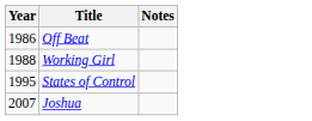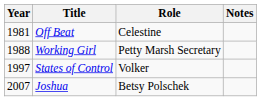 <table class="wikitable sortable">
 <tr>
 <th>Year</th>
 <th>Title</th>
+<th>Role</th>
 <th>Notes</th>
 </tr>
 <tr>
-<td>1986</td>
+<td>1981</td>
 <td><em><a href='#'>Off Beat</a></em></td>
+<td>Celestine</td>
 <td></td>
 </tr>
 <tr>
 <td>1988</td>
 <td><em><a href='#'>Working Girl</a></em></td>
+<td>Petty Marsh Secretary</td>
 <td></td>
 </tr>
 <tr>
-<td>1995</td>
+<td>1997</td>
 <td><em><a href='#'>States of Control</a></em></td>
+<td>Volker</td>
 <td></td>
 </tr>
 <tr>
 <td>2007</td>
 <td><em><a href='#'>Joshua</a></em></td>
+<td>Betsy Polschek</td>
 <td></td>
 </tr>
 </table>
